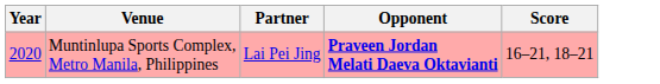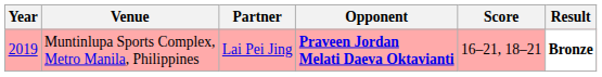 <table class="sortable wikitable" style="font-size: 90%;">
 <tr>
 <th>Year</th>
 <th>Venue</th>
 <th>Partner</th>
 <th>Opponent</th>
 <th>Score</th>
+<th>Result</th>
 </tr>
 <tr style="background:#FFAAAA">
-<td align="center"><a href='#'>2020</a></td>
+<td align="center"><a href='#'>2019</a></td>
 <td align="left">Muntinlupa Sports Complex,<br><a href='#'>Metro Manila</a>, Philippines</td>
 <td align="left"> <a href='#'>Lai Pei Jing</a></td>
 <td align="left"><strong> <a href='#'>Praveen Jordan</a><br> <a href='#'>Melati Daeva Oktavianti</a></strong></td>
 <td align="left">16–21, 18–21</td>
+<td style="text-align:left; background:white"> <strong>Bronze</strong></td>
 </tr>
 </table>
